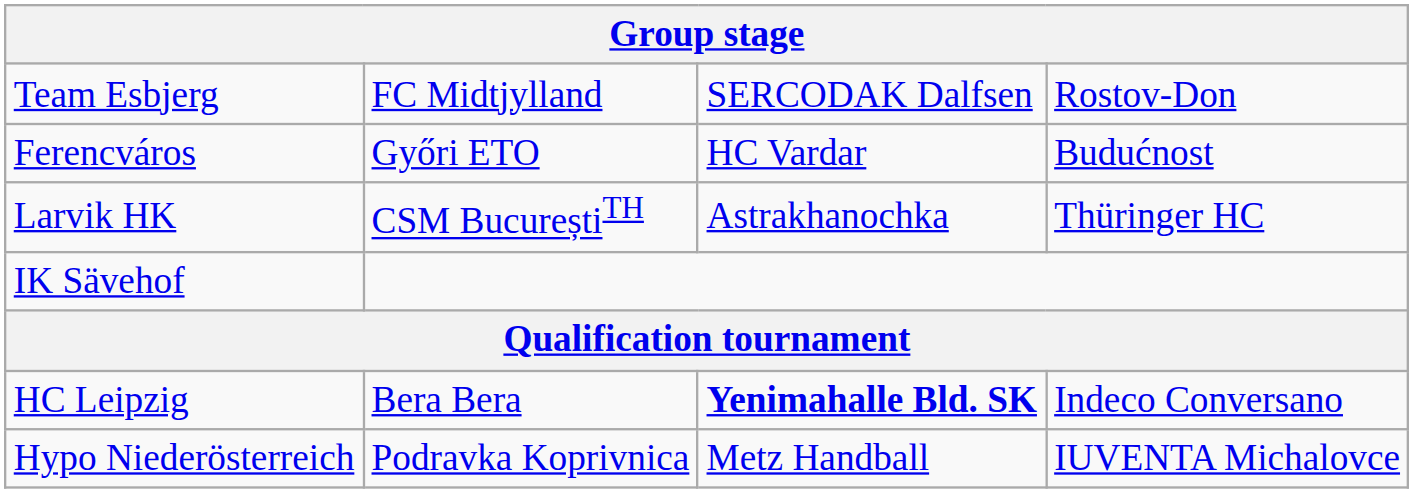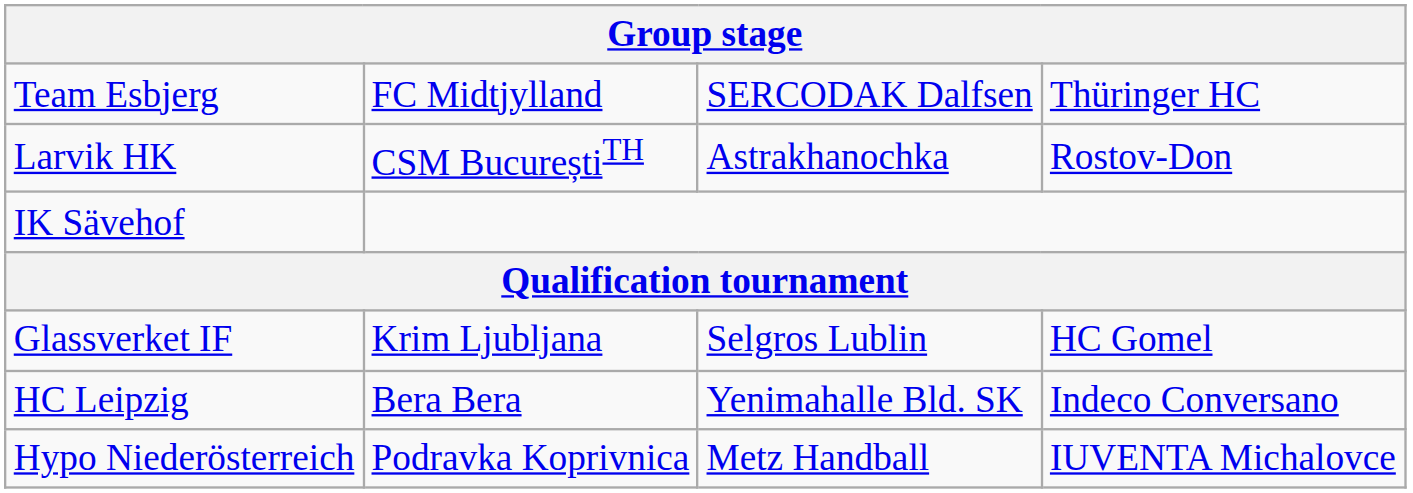 <table class="wikitable">
 <tr>
 <th colspan="4"><a href='#'>Group stage</a></th>
 </tr>
 <tr>
 <td> <a href='#'>Team Esbjerg</a> </td>
 <td> <a href='#'>FC Midtjylland</a> </td>
 <td> <a href='#'>SERCODAK Dalfsen</a> </td>
-<td> <a href='#'>Rostov-Don</a> </td>
-</tr>
-<tr>
-<td> <a href='#'>Ferencváros</a> </td>
-<td> <a href='#'>Győri ETO</a> </td>
-<td> <a href='#'>HC Vardar</a> </td>
-<td> <a href='#'>Budućnost</a> </td>
+<td> <a href='#'>Thüringer HC</a> </td>
 </tr>
 <tr>
 <td> <a href='#'>Larvik HK</a> </td>
 <td> <a href='#'>CSM București</a><sup><a href='#'>TH</a></sup> </td>
 <td> <a href='#'>Astrakhanochka</a> </td>
-<td> <a href='#'>Thüringer HC</a> </td>
+<td> <a href='#'>Rostov-Don</a> </td>
 </tr>
 <tr>
 <td> <a href='#'>IK Sävehof</a> </td>
 </tr>
 <tr>
 <th colspan="4"><a href='#'>Qualification tournament</a></th>
 </tr>
 <tr>
+<td> <a href='#'>Glassverket IF</a> </td>
+<td> <a href='#'>Krim Ljubljana</a> </td>
+<td> <a href='#'>Selgros Lublin</a> </td>
+<td> <a href='#'>HC Gomel</a> </td>
+</tr>
+<tr>
 <td> <a href='#'>HC Leipzig</a> </td>
 <td> <a href='#'>Bera Bera</a> </td>
-<td><strong> <a href='#'>Yenimahalle Bld. SK</a> </strong></td>
+<td> <a href='#'>Yenimahalle Bld. SK</a> </td>
 <td> <a href='#'>Indeco Conversano</a> </td>
 </tr>
 <tr>
 <td> <a href='#'>Hypo Niederösterreich</a> </td>
 <td> <a href='#'>Podravka Koprivnica</a> </td>
 <td> <a href='#'>Metz Handball</a> </td>
 <td> <a href='#'>IUVENTA Michalovce</a> </td>
 </tr>
 </table>
